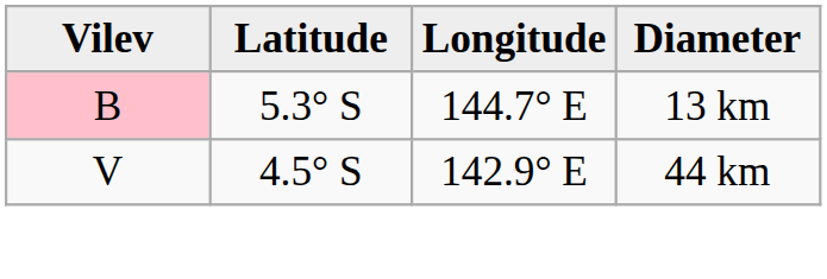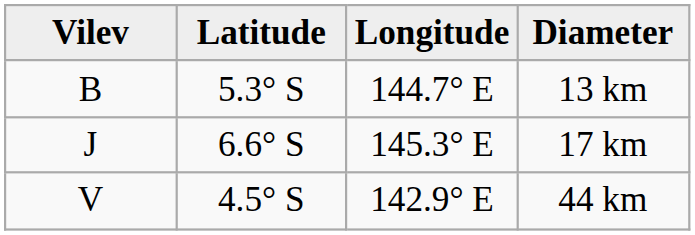 <table class="wikitable">
 <tr>
 <th width="25%" style="background:#eeeeee;">Vilev</th>
 <th width="25%" style="background:#eeeeee;">Latitude</th>
 <th width="25%" style="background:#eeeeee;">Longitude</th>
 <th width="25%" style="background:#eeeeee;">Diameter</th>
 </tr>
 <tr>
-<td align="center" style="background: pink;">B</td>
+<td align="center">B</td>
 <td align="center">5.3° S</td>
 <td align="center">144.7° E</td>
 <td align="center">13 km</td>
+</tr>
+<tr>
+<td align="center">J</td>
+<td align="center">6.6° S</td>
+<td align="center">145.3° E</td>
+<td align="center">17 km</td>
 </tr>
 <tr>
 <td align="center">V</td>
 <td align="center">4.5° S</td>
 <td align="center">142.9° E</td>
 <td align="center">44 km</td>
 </tr>
 </table>
